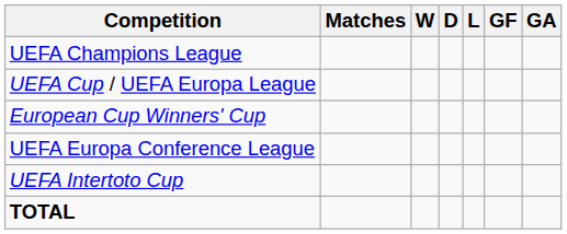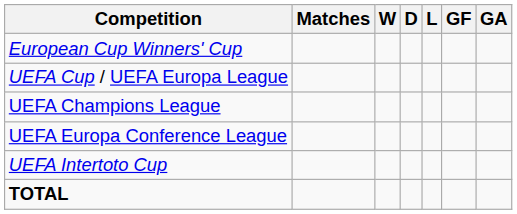 <table class="wikitable">
 <tr>
 <th>Competition</th>
 <th>Matches</th>
 <th>W</th>
 <th>D</th>
 <th>L</th>
 <th>GF</th>
 <th>GA</th>
 </tr>
 <tr>
-<td><a href='#'>UEFA Champions League</a></td>
+<td><em><a href='#'>European Cup Winners' Cup</a></em></td>
 <td></td>
 <td></td>
 <td></td>
 <td></td>
 <td></td>
 <td></td>
 </tr>
 <tr>
 <td><em><a href='#'>UEFA Cup</a></em> / <a href='#'>UEFA Europa League</a></td>
 <td></td>
 <td></td>
 <td></td>
 <td></td>
 <td></td>
 <td></td>
 </tr>
 <tr>
-<td><em><a href='#'>European Cup Winners' Cup</a></em></td>
+<td><a href='#'>UEFA Champions League</a></td>
 <td></td>
 <td></td>
 <td></td>
 <td></td>
 <td></td>
 <td></td>
 </tr>
 <tr>
 <td><a href='#'>UEFA Europa Conference League</a></td>
 <td></td>
 <td></td>
 <td></td>
 <td></td>
 <td></td>
 <td></td>
 </tr>
 <tr>
 <td><em><a href='#'>UEFA Intertoto Cup</a></em></td>
 <td></td>
 <td></td>
 <td></td>
 <td></td>
 <td></td>
 <td></td>
 </tr>
 <tr>
 <td><strong>TOTAL</strong></td>
 <td></td>
 <td></td>
 <td></td>
 <td></td>
 <td></td>
 <td></td>
 </tr>
 </table>
